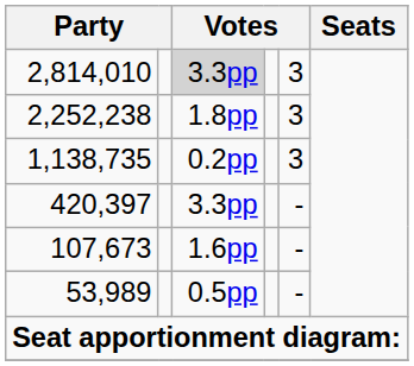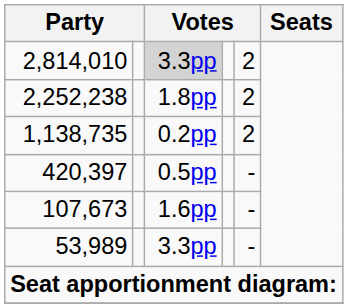 <table class=wikitable style="text-align:right;">
 <tr>
 <th colspan=2>Party</th>
 <th colspan=3>Votes</th>
 <th colspan=2>Seats</th>
 </tr>
 <tr>
 <td>2,814,010</td>
 <td></td>
 <td style="background: lightgrey;"> 3.3<a href='#'>pp</a></td>
 <td style="text-align:center;"></td>
-<td> 3</td>
+<td> 2</td>
 </tr>
 <tr>
 <td>2,252,238</td>
 <td></td>
 <td> 1.8<a href='#'>pp</a></td>
 <td style="text-align:center;"></td>
-<td> 3</td>
+<td> 2</td>
 </tr>
 <tr>
 <td>1,138,735</td>
 <td></td>
 <td> 0.2<a href='#'>pp</a></td>
 <td style="text-align:center;"></td>
-<td> 3</td>
+<td> 2</td>
 </tr>
 <tr>
 <td>420,397</td>
 <td></td>
-<td> 3.3<a href='#'>pp</a></td>
+<td> 0.5<a href='#'>pp</a></td>
 <td style="text-align:center;"></td>
 <td>-</td>
 </tr>
 <tr>
 <td>107,673</td>
 <td></td>
 <td> 1.6<a href='#'>pp</a></td>
 <td style="text-align:center;"></td>
 <td>-</td>
 </tr>
 <tr>
 <td>53,989</td>
 <td></td>
-<td> 0.5<a href='#'>pp</a></td>
+<td> 3.3<a href='#'>pp</a></td>
 <td style="text-align:center;"></td>
 <td>-</td>
 </tr>
 <tr>
 <td colspan=7; style=text-align:center><strong>Seat apportionment diagram:</strong><br></td>
 </tr>
 <tr>
 </tr>
 </table>
